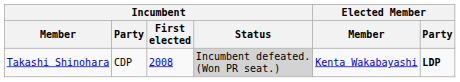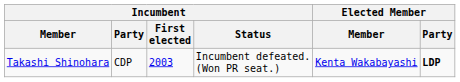 <table class="wikitable sortable">
 <tr>
 <th colspan=4>Incumbent</th>
 <th colspan=2>Elected Member</th>
 </tr>
 <tr>
 <th>Member</th>
 <th>Party</th>
 <th>First<br>elected</th>
 <th>Status</th>
 <th>Member</th>
 <th>Party</th>
 </tr>
 <tr>
 <td><a href='#'>Takashi Shinohara</a></td>
 <td>CDP</td>
-<td><a href='#'>2008</a></td>
-<td style="background: lightgrey;">Incumbent defeated.<br>(Won PR seat.)</td>
+<td><a href='#'>2003</a></td>
+<td>Incumbent defeated.<br>(Won PR seat.)</td>
 <td><a href='#'>Kenta Wakabayashi</a></td>
 <td><strong>LDP</strong></td>
 </tr>
 </table>
